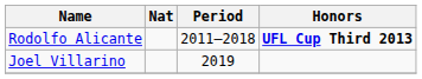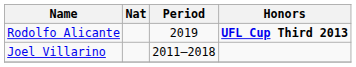 <table class="wikitable">
 <tr>
 <th>Name</th>
 <th>Nat</th>
 <th>Period</th>
 <th>Honors</th>
 </tr>
 <tr>
 <td><a href='#'>Rodolfo Alicante</a></td>
 <td align="center"></td>
-<td align="center">2011–2018</td>
+<td style="text-align: center;">2019</td>
 <td><strong><a href='#'>UFL Cup</a> Third 2013</strong></td>
 </tr>
 <tr>
 <td><a href='#'>Joel Villarino</a></td>
 <td></td>
-<td style="text-align: center;">2019</td>
+<td align="center">2011–2018</td>
 <td></td>
 </tr>
 <tr>
 </tr>
 </table>
